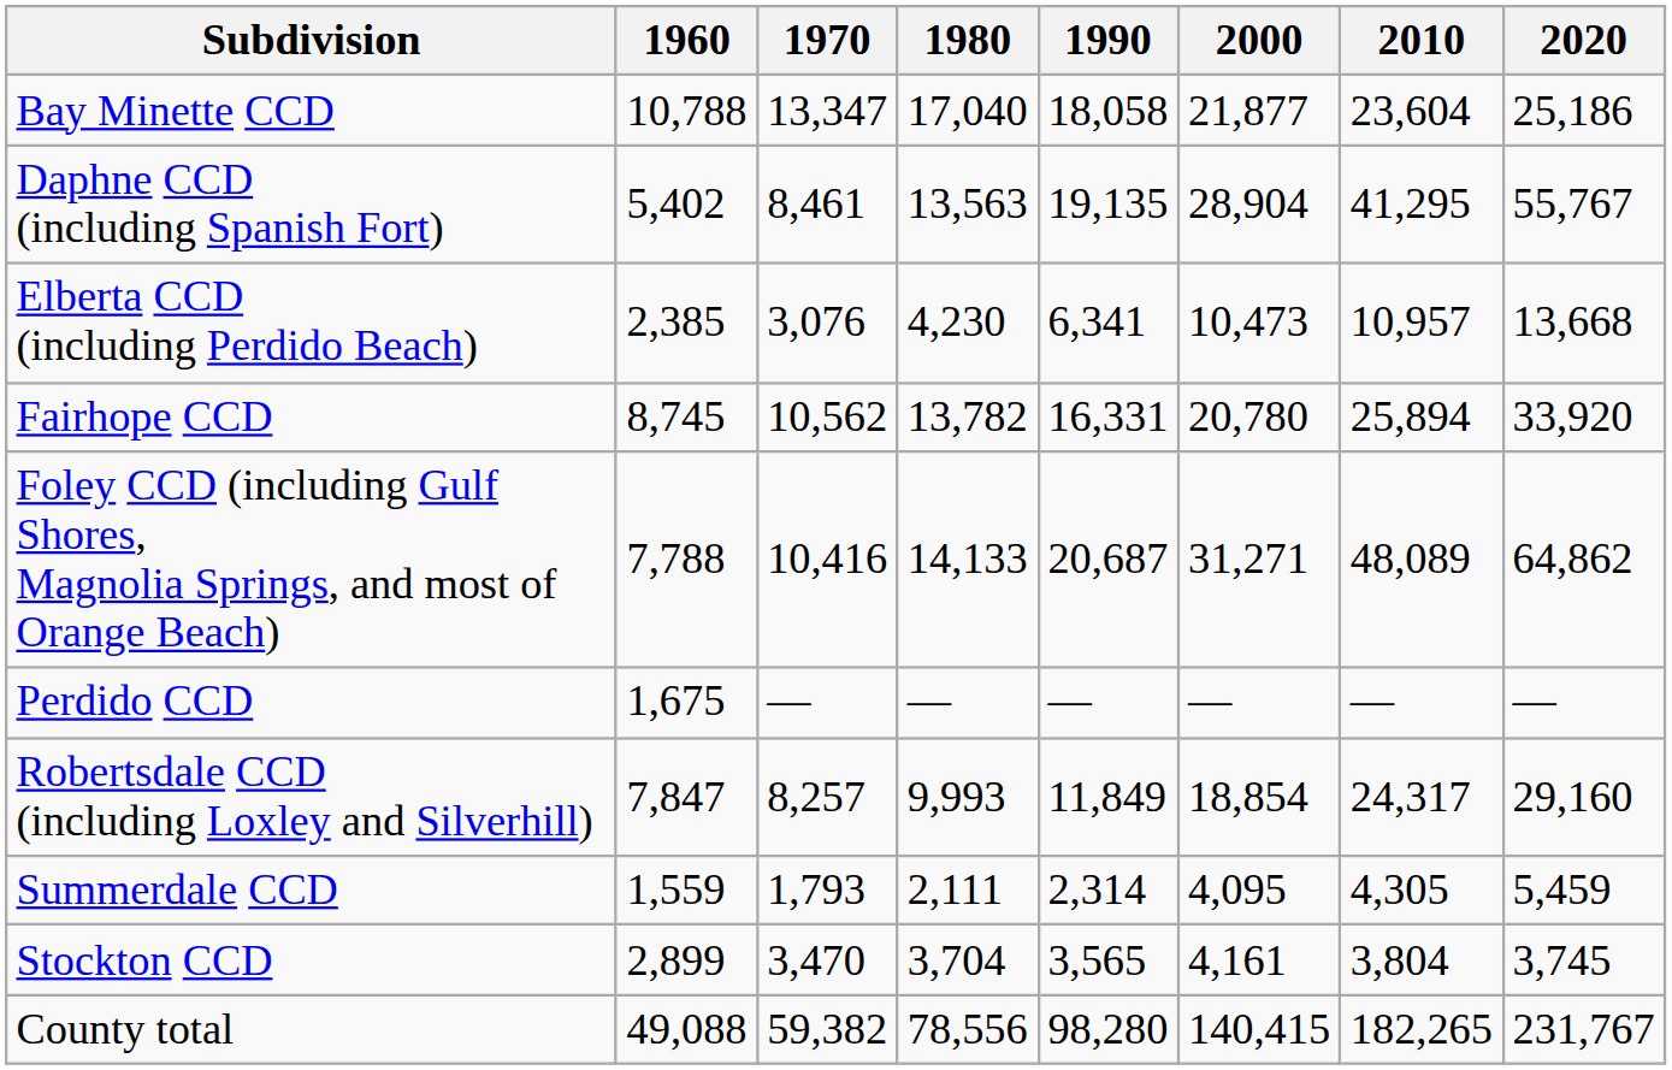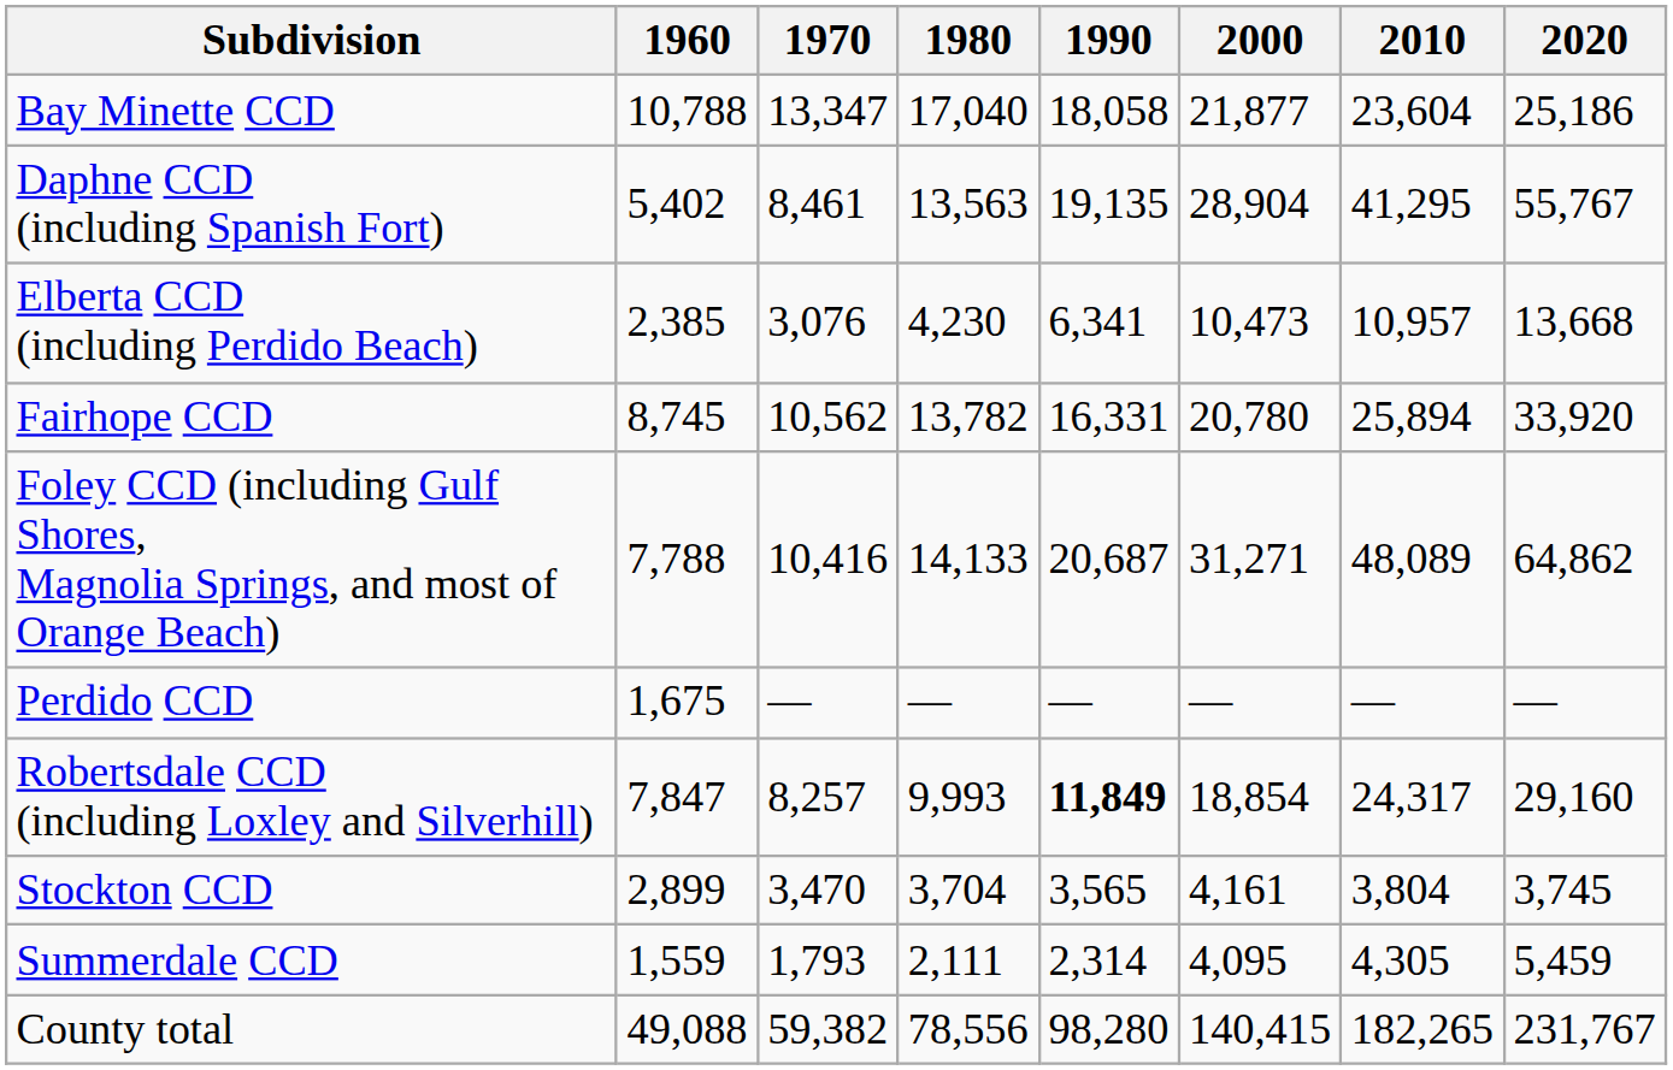 <table class="wikitable sortable col2right col3right col4right col5right col6right col7right col8right">
 <tr>
 <th>Subdivision</th>
 <th>1960<br></th>
 <th>1970<br></th>
 <th>1980<br></th>
 <th>1990<br></th>
 <th>2000<br></th>
 <th>2010<br></th>
 <th>2020<br></th>
 </tr>
 <tr>
 <td><a href='#'>Bay Minette</a> <a href='#'>CCD</a></td>
 <td>10,788</td>
 <td>13,347</td>
 <td>17,040</td>
 <td>18,058</td>
 <td>21,877</td>
 <td>23,604</td>
 <td>25,186</td>
 </tr>
 <tr>
 <td><a href='#'>Daphne</a> <a href='#'>CCD</a><br>(including <a href='#'>Spanish Fort</a>)</td>
 <td>5,402</td>
 <td>8,461</td>
 <td>13,563</td>
 <td>19,135</td>
 <td>28,904</td>
 <td>41,295</td>
 <td>55,767</td>
 </tr>
 <tr>
 <td><a href='#'>Elberta</a> <a href='#'>CCD</a><br>(including <a href='#'>Perdido Beach</a>)</td>
 <td>2,385</td>
 <td>3,076</td>
 <td>4,230</td>
 <td>6,341</td>
 <td>10,473</td>
 <td>10,957</td>
 <td>13,668</td>
 </tr>
 <tr>
 <td><a href='#'>Fairhope</a> <a href='#'>CCD</a></td>
 <td>8,745</td>
 <td>10,562</td>
 <td>13,782</td>
 <td>16,331</td>
 <td>20,780</td>
 <td>25,894</td>
 <td>33,920</td>
 </tr>
 <tr>
 <td><a href='#'>Foley</a> <a href='#'>CCD</a> (including <a href='#'>Gulf Shores</a>,<br><a href='#'>Magnolia Springs</a>, and most of <a href='#'>Orange Beach</a>)</td>
 <td>7,788</td>
 <td>10,416</td>
 <td>14,133</td>
 <td>20,687</td>
 <td>31,271</td>
 <td>48,089</td>
 <td>64,862</td>
 </tr>
 <tr>
 <td><a href='#'>Perdido</a> <a href='#'>CCD</a></td>
 <td>1,675</td>
 <td>—</td>
 <td>—</td>
 <td>—</td>
 <td>—</td>
 <td>—</td>
 <td>—</td>
 </tr>
 <tr>
 <td><a href='#'>Robertsdale</a> <a href='#'>CCD</a><br>(including <a href='#'>Loxley</a> and <a href='#'>Silverhill</a>)</td>
 <td>7,847</td>
 <td>8,257</td>
 <td>9,993</td>
-<td>11,849</td>
+<td><strong>11,849</strong></td>
 <td>18,854</td>
 <td>24,317</td>
 <td>29,160</td>
+</tr>
+<tr>
+<td><a href='#'>Stockton</a> <a href='#'>CCD</a></td>
+<td>2,899</td>
+<td>3,470</td>
+<td>3,704</td>
+<td>3,565</td>
+<td>4,161</td>
+<td>3,804</td>
+<td>3,745</td>
 </tr>
 <tr>
 <td><a href='#'>Summerdale</a> <a href='#'>CCD</a></td>
 <td>1,559</td>
 <td>1,793</td>
 <td>2,111</td>
 <td>2,314</td>
 <td>4,095</td>
 <td>4,305</td>
 <td>5,459</td>
 </tr>
 <tr>
-<td><a href='#'>Stockton</a> <a href='#'>CCD</a></td>
-<td>2,899</td>
-<td>3,470</td>
-<td>3,704</td>
-<td>3,565</td>
-<td>4,161</td>
-<td>3,804</td>
-<td>3,745</td>
-</tr>
-<tr>
 <td>County total</td>
 <td>49,088</td>
 <td>59,382</td>
 <td>78,556</td>
 <td>98,280</td>
 <td>140,415</td>
 <td>182,265</td>
 <td>231,767</td>
 </tr>
 </table>
